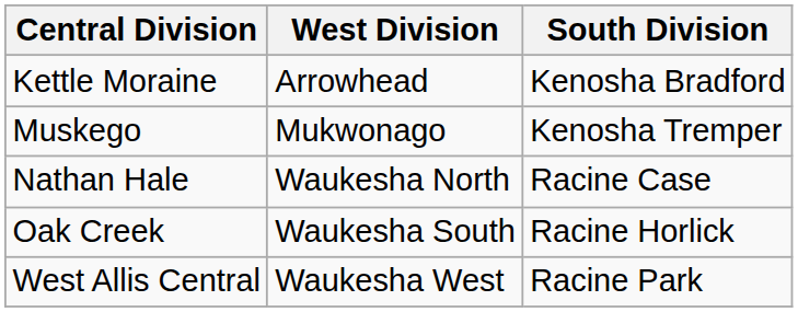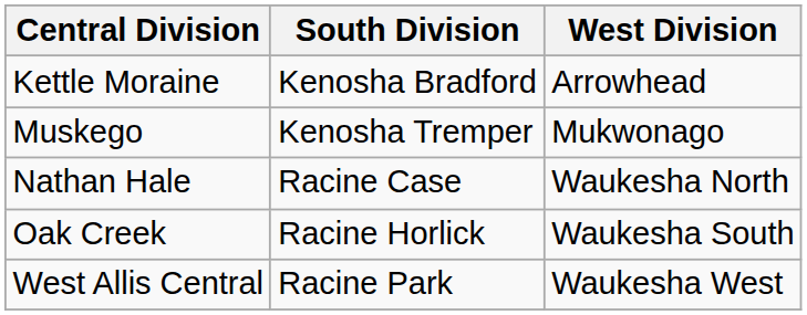 <table class="wikitable">
 <tr>
 <th>Central Division</th>
+<th>South Division</th>
 <th>West Division</th>
-<th>South Division</th>
 </tr>
 <tr>
 <td>Kettle Moraine</td>
+<td>Kenosha Bradford</td>
 <td>Arrowhead</td>
-<td>Kenosha Bradford</td>
 </tr>
 <tr>
 <td>Muskego</td>
+<td>Kenosha Tremper</td>
 <td>Mukwonago</td>
-<td>Kenosha Tremper</td>
 </tr>
 <tr>
 <td>Nathan Hale</td>
+<td>Racine Case</td>
 <td>Waukesha North</td>
-<td>Racine Case</td>
 </tr>
 <tr>
 <td>Oak Creek</td>
+<td>Racine Horlick</td>
 <td>Waukesha South</td>
-<td>Racine Horlick</td>
 </tr>
 <tr>
 <td>West Allis Central</td>
+<td>Racine Park</td>
 <td>Waukesha West</td>
-<td>Racine Park</td>
 </tr>
 </table>
